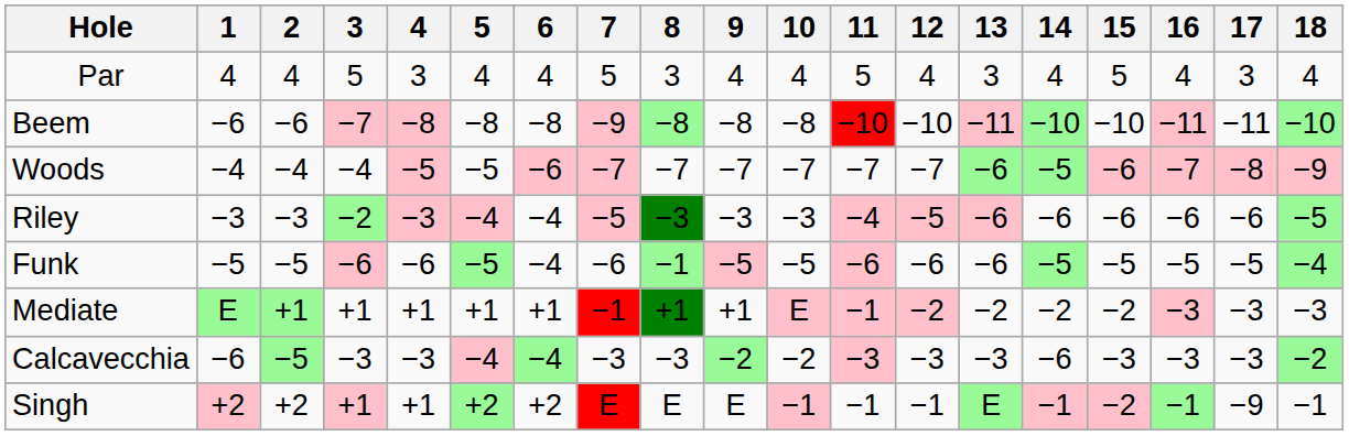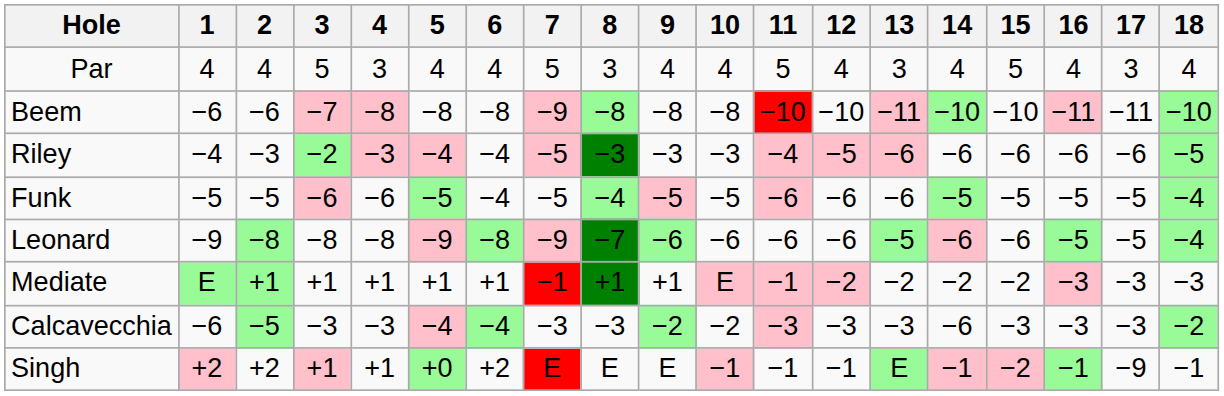 <table class="wikitable" style="text-align:center">
 <tr>
 <th>Hole</th>
 <th>  1  </th>
 <th>  2  </th>
 <th>  3  </th>
 <th>  4  </th>
 <th>  5  </th>
 <th>  6  </th>
 <th>  7  </th>
 <th>  8  </th>
 <th>  9  </th>
 <th> 10 </th>
 <th> 11 </th>
 <th> 12 </th>
 <th> 13 </th>
 <th> 14 </th>
 <th> 15 </th>
 <th> 16 </th>
 <th> 17 </th>
 <th> 18 </th>
 </tr>
 <tr>
 <td>Par</td>
 <td>4</td>
 <td>4</td>
 <td>5</td>
 <td>3</td>
 <td>4</td>
 <td>4</td>
 <td>5</td>
 <td>3</td>
 <td>4</td>
 <td>4</td>
 <td>5</td>
 <td>4</td>
 <td>3</td>
 <td>4</td>
 <td>5</td>
 <td>4</td>
 <td>3</td>
 <td>4</td>
 </tr>
 <tr>
 <td align=left> Beem</td>
 <td>−6</td>
 <td>−6</td>
 <td style="background: Pink;">−7</td>
 <td style="background: Pink;">−8</td>
 <td>−8</td>
 <td>−8</td>
 <td style="background: Pink;">−9</td>
 <td style="background: PaleGreen;">−8</td>
 <td>−8</td>
 <td>−8</td>
 <td style="background: Red;">−10</td>
 <td>−10</td>
 <td style="background: Pink;">−11</td>
 <td style="background: PaleGreen;">−10</td>
 <td>−10</td>
 <td style="background: Pink;">−11</td>
 <td>−11</td>
 <td style="background: PaleGreen;">−10</td>
 </tr>
 <tr>
-<td align=left> Woods</td>
+<td align=left> Riley</td>
 <td>−4</td>
-<td>−4</td>
-<td>−4</td>
-<td style="background: Pink;">−5</td>
-<td>−5</td>
-<td style="background: Pink;">−6</td>
-<td style="background: Pink;">−7</td>
-<td>−7</td>
-<td>−7</td>
-<td>−7</td>
-<td>−7</td>
-<td>−7</td>
-<td style="background: PaleGreen;">−6</td>
-<td style="background: PaleGreen;">−5</td>
-<td style="background: Pink;">−6</td>
-<td style="background: Pink;">−7</td>
-<td style="background: Pink;">−8</td>
-<td style="background: Pink;">−9</td>
-</tr>
-<tr>
-<td align=left> Riley</td>
-<td>−3</td>
 <td>−3</td>
 <td style="background: PaleGreen;">−2</td>
 <td style="background: Pink;">−3</td>
 <td style="background: Pink;">−4</td>
 <td>−4</td>
 <td style="background: Pink;">−5</td>
 <td style="background: Green;">−3</td>
 <td>−3</td>
 <td>−3</td>
 <td style="background: Pink;">−4</td>
 <td style="background: Pink;">−5</td>
 <td style="background: Pink;">−6</td>
 <td>−6</td>
 <td>−6</td>
 <td>−6</td>
 <td>−6</td>
 <td style="background: PaleGreen;">−5</td>
 </tr>
 <tr>
 <td align=left> Funk</td>
 <td>−5</td>
 <td>−5</td>
 <td style="background: Pink;">−6</td>
 <td>−6</td>
 <td style="background: PaleGreen;">−5</td>
 <td>−4</td>
-<td>−6</td>
-<td style="background: PaleGreen;">−1</td>
+<td>−5</td>
+<td style="background: PaleGreen;">−4</td>
 <td style="background: Pink;">−5</td>
 <td>−5</td>
 <td style="background: Pink;">−6</td>
 <td>−6</td>
 <td>−6</td>
 <td style="background: PaleGreen;">−5</td>
 <td>−5</td>
 <td>−5</td>
+<td>−5</td>
+<td style="background: PaleGreen;">−4</td>
+</tr>
+<tr>
+<td align=left> Leonard</td>
+<td>−9</td>
+<td style="background: PaleGreen;">−8</td>
+<td>−8</td>
+<td>−8</td>
+<td style="background: Pink;">−9</td>
+<td style="background: PaleGreen;">−8</td>
+<td style="background: Pink;">−9</td>
+<td style="background: Green;">−7</td>
+<td style="background: PaleGreen;">−6</td>
+<td>−6</td>
+<td>−6</td>
+<td>−6</td>
+<td style="background: PaleGreen;">−5</td>
+<td style="background: Pink;">−6</td>
+<td>−6</td>
+<td style="background: PaleGreen;">−5</td>
 <td>−5</td>
 <td style="background: PaleGreen;">−4</td>
 </tr>
 <tr>
 <td align=left> Mediate</td>
 <td style="background: PaleGreen;">E</td>
 <td style="background: PaleGreen;">+1</td>
 <td>+1</td>
 <td>+1</td>
 <td>+1</td>
 <td>+1</td>
 <td style="background: Red;">−1</td>
 <td style="background: Green;">+1</td>
 <td>+1</td>
 <td style="background: Pink;">E</td>
 <td style="background: Pink;">−1</td>
 <td style="background: Pink;">−2</td>
 <td>−2</td>
 <td>−2</td>
 <td>−2</td>
 <td style="background: Pink;">−3</td>
 <td>−3</td>
 <td>−3</td>
 </tr>
 <tr>
 <td align=left> Calcavecchia</td>
 <td>−6</td>
 <td style="background: PaleGreen;">−5</td>
 <td>−3</td>
 <td>−3</td>
 <td style="background: Pink;">−4</td>
 <td style="background: PaleGreen;">−4</td>
 <td>−3</td>
 <td>−3</td>
 <td style="background: PaleGreen;">−2</td>
 <td>−2</td>
 <td style="background: Pink;">−3</td>
 <td>−3</td>
 <td>−3</td>
 <td>−6</td>
 <td>−3</td>
 <td>−3</td>
 <td>−3</td>
 <td style="background: PaleGreen;">−2</td>
 </tr>
 <tr>
 <td align=left> Singh</td>
 <td style="background: Pink;">+2</td>
 <td>+2</td>
 <td style="background: Pink;">+1</td>
 <td>+1</td>
-<td style="background: PaleGreen;">+2</td>
+<td style="background: PaleGreen;">+0</td>
 <td>+2</td>
 <td style="background: Red;">E</td>
 <td>E</td>
 <td>E</td>
 <td style="background: Pink;">−1</td>
 <td>−1</td>
 <td>−1</td>
 <td style="background: PaleGreen;">E</td>
 <td style="background: Pink;">−1</td>
 <td style="background: Pink;">−2</td>
 <td style="background: PaleGreen;">−1</td>
 <td>−9</td>
 <td>−1</td>
 </tr>
 </table>
